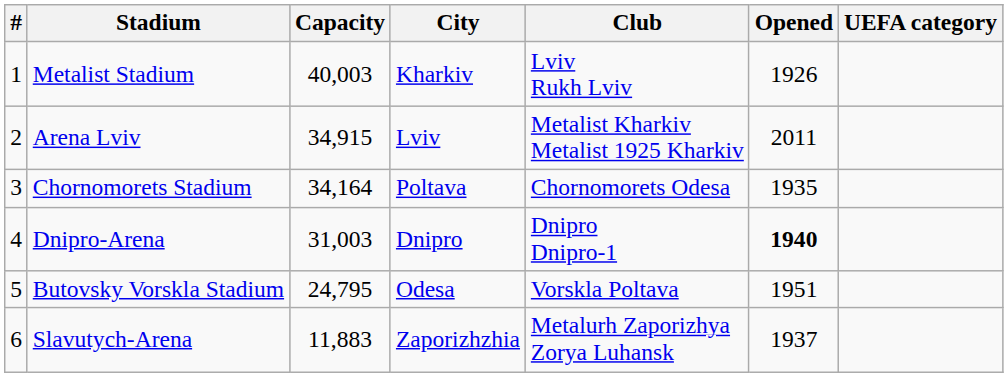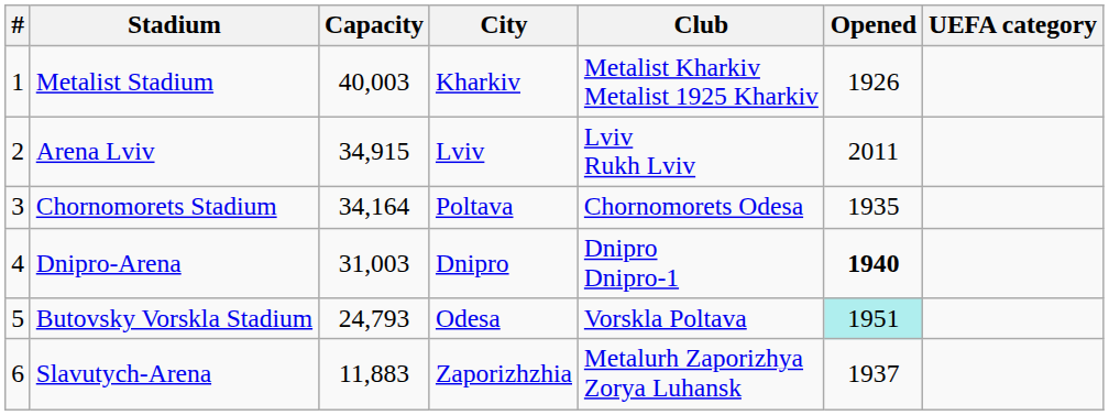 <table class="wikitable sortable">
 <tr>
 <th>#</th>
 <th>Stadium</th>
 <th>Capacity</th>
 <th>City</th>
 <th>Club</th>
 <th>Opened</th>
 <th>UEFA category</th>
 </tr>
 <tr>
 <td style="text-align:center;">1</td>
 <td><a href='#'>Metalist Stadium</a></td>
 <td style="text-align:center;">40,003</td>
 <td><a href='#'>Kharkiv</a></td>
-<td><a href='#'>Lviv</a><br><a href='#'>Rukh Lviv</a></td>
+<td><a href='#'>Metalist Kharkiv</a><br><a href='#'>Metalist 1925 Kharkiv</a></td>
 <td style="text-align:center;">1926</td>
 <td style="text-align:center;"></td>
 </tr>
 <tr>
 <td style="text-align:center;">2</td>
 <td><a href='#'>Arena Lviv</a></td>
 <td style="text-align:center;">34,915</td>
 <td><a href='#'>Lviv</a></td>
-<td><a href='#'>Metalist Kharkiv</a><br><a href='#'>Metalist 1925 Kharkiv</a></td>
+<td><a href='#'>Lviv</a><br><a href='#'>Rukh Lviv</a></td>
 <td style="text-align:center;">2011</td>
 <td style="text-align:center;"></td>
 </tr>
 <tr>
 <td style="text-align:center;">3</td>
 <td><a href='#'>Chornomorets Stadium</a></td>
 <td style="text-align:center;">34,164</td>
 <td><a href='#'>Poltava</a></td>
 <td><a href='#'>Chornomorets Odesa</a></td>
 <td style="text-align:center;">1935</td>
 <td style="text-align:center;"></td>
 </tr>
 <tr>
 <td style="text-align:center;">4</td>
 <td><a href='#'>Dnipro-Arena</a></td>
 <td style="text-align:center;">31,003</td>
 <td><a href='#'>Dnipro</a></td>
 <td><a href='#'>Dnipro</a><br><a href='#'>Dnipro-1</a></td>
 <td style="text-align:center;"><strong>1940</strong></td>
 <td style="text-align:center;"></td>
 </tr>
 <tr>
 <td style="text-align:center;">5</td>
 <td><a href='#'>Butovsky Vorskla Stadium</a></td>
-<td style="text-align:center;">24,795</td>
+<td style="text-align:center;">24,793</td>
 <td><a href='#'>Odesa</a></td>
 <td><a href='#'>Vorskla Poltava</a></td>
-<td style="text-align:center;">1951</td>
+<td style="background: paleturquoise; text-align:center;">1951</td>
 <td style="text-align:center;"></td>
 </tr>
 <tr>
 <td style="text-align:center;">6</td>
 <td><a href='#'>Slavutych-Arena</a></td>
 <td style="text-align:center;">11,883</td>
 <td><a href='#'>Zaporizhzhia</a></td>
 <td><a href='#'>Metalurh Zaporizhya</a><br><a href='#'>Zorya Luhansk</a></td>
 <td style="text-align:center;">1937</td>
 <td style="text-align:center;"></td>
 </tr>
 </table>
